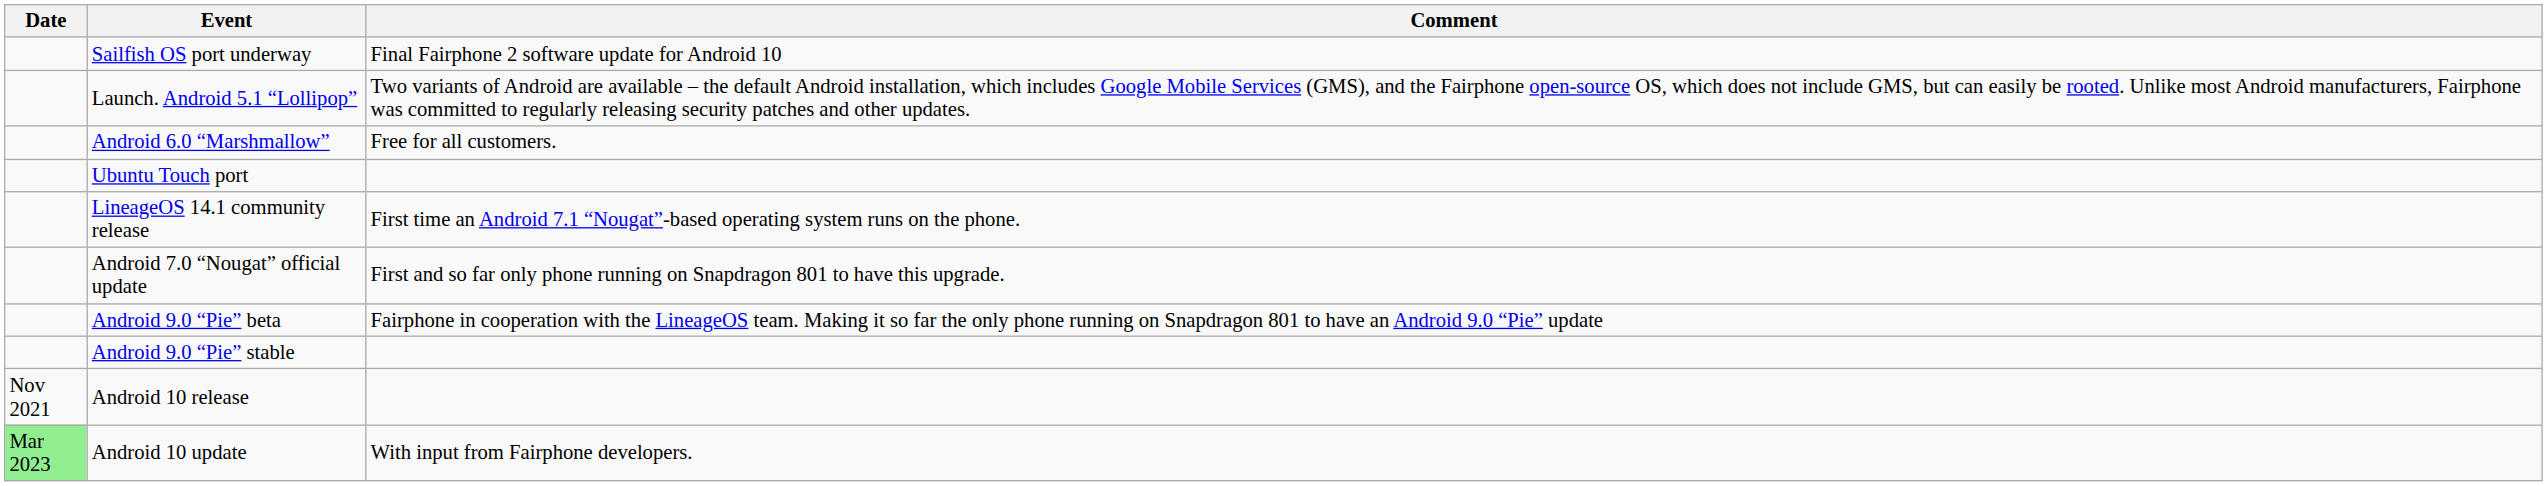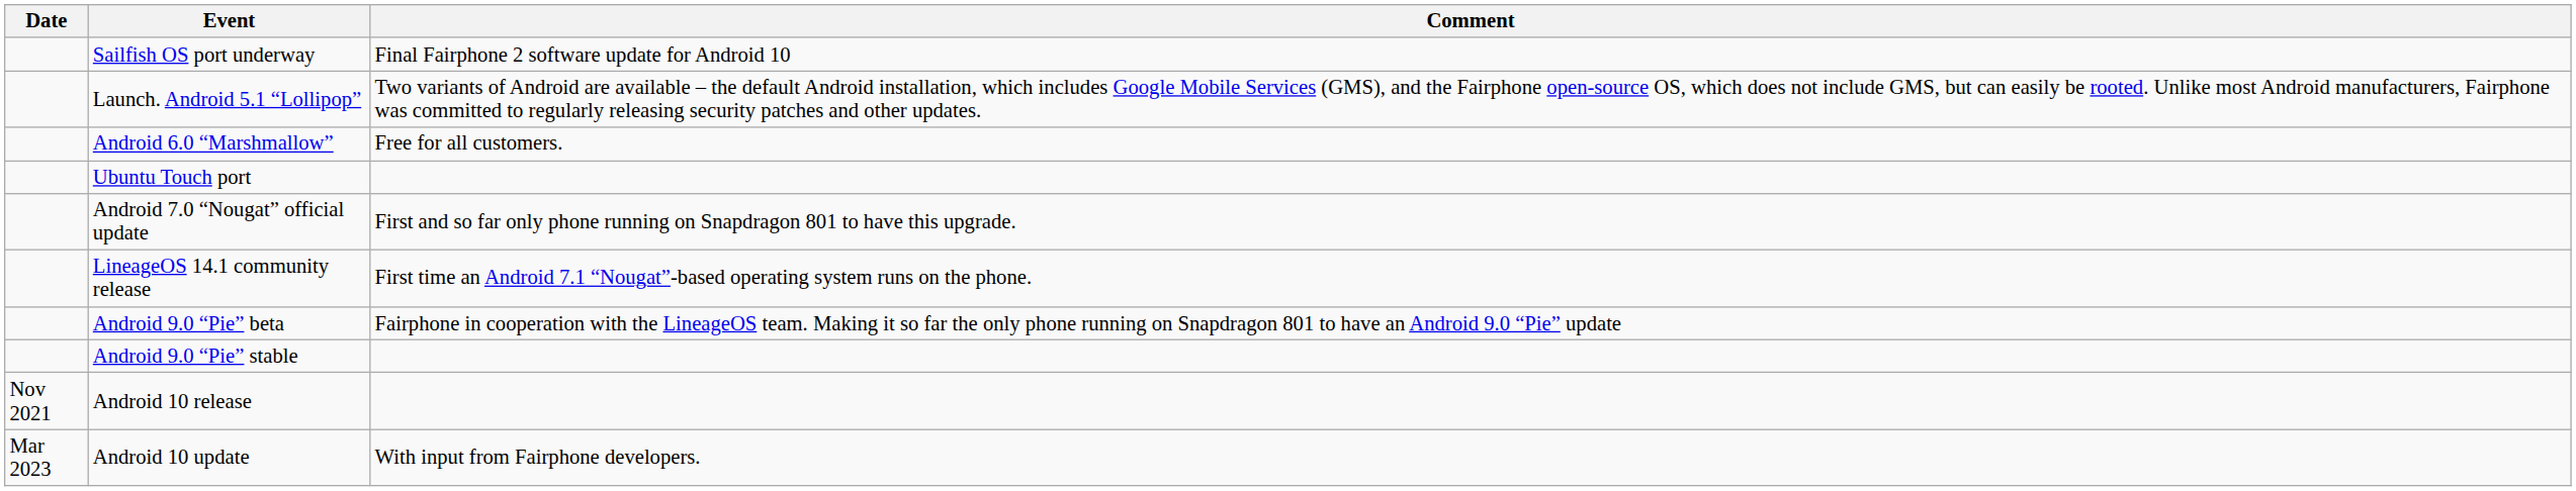 <table class="wikitable sortable">
 <tr>
 <th scope="col">Date</th>
 <th scope="col">Event</th>
 <th scope="col">Comment</th>
 </tr>
 <tr>
 <td style="text-align:right"></td>
 <td><a href='#'>Sailfish OS</a> port underway</td>
 <td>Final Fairphone 2 software update for Android 10</td>
 </tr>
 <tr>
 <td style="text-align:right"></td>
 <td>Launch. <a href='#'>Android 5.1 “Lollipop”</a></td>
 <td>Two variants of Android are available – the default Android installation, which includes <a href='#'>Google Mobile Services</a> (GMS), and the Fairphone <a href='#'>open-source</a> OS, which does not include GMS, but can easily be <a href='#'>rooted</a>. Unlike most Android manufacturers, Fairphone was committed to regularly releasing security patches and other updates.</td>
 </tr>
 <tr>
 <td style="text-align:right"></td>
 <td><a href='#'>Android 6.0 “Marshmallow”</a></td>
 <td>Free for all customers.</td>
 </tr>
 <tr>
 <td style="text-align:right"></td>
 <td><a href='#'>Ubuntu Touch</a> port</td>
 </tr>
 <tr>
 <td style="text-align:right"></td>
-<td><a href='#'>LineageOS</a> 14.1 community release</td>
-<td>First time an <a href='#'>Android 7.1 “Nougat”</a>-based operating system runs on the phone.</td>
+<td>Android 7.0 “Nougat” official update</td>
+<td>First and so far only phone running on Snapdragon 801 to have this upgrade.</td>
 </tr>
 <tr>
 <td style="text-align:right"></td>
-<td>Android 7.0 “Nougat” official update</td>
-<td>First and so far only phone running on Snapdragon 801 to have this upgrade.</td>
+<td><a href='#'>LineageOS</a> 14.1 community release</td>
+<td>First time an <a href='#'>Android 7.1 “Nougat”</a>-based operating system runs on the phone.</td>
 </tr>
 <tr>
 <td style="text-align:right"></td>
 <td><a href='#'>Android 9.0 “Pie”</a> beta</td>
 <td>Fairphone in cooperation with the <a href='#'>LineageOS</a> team. Making it so far the only phone running on Snapdragon 801 to have an <a href='#'>Android 9.0 “Pie”</a> update</td>
 </tr>
 <tr>
 <td style="text-align:right"></td>
 <td><a href='#'>Android 9.0 “Pie”</a> stable</td>
 <td></td>
 </tr>
 <tr>
 <td>Nov 2021</td>
 <td>Android 10 release</td>
 <td></td>
 </tr>
 <tr>
-<td style="background: lightgreen;">Mar 2023</td>
+<td>Mar 2023</td>
 <td>Android 10 update</td>
 <td>With input from Fairphone developers.</td>
 </tr>
 </table>
